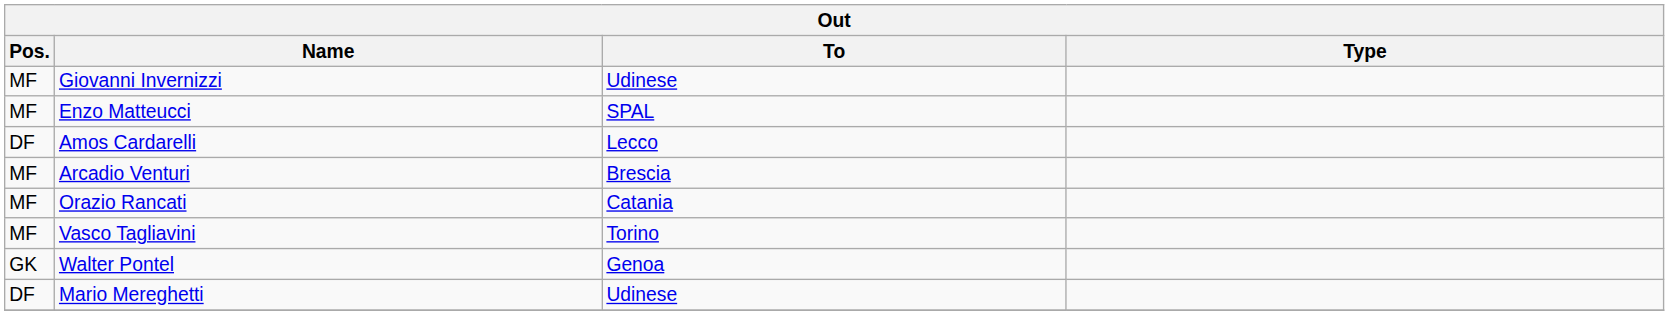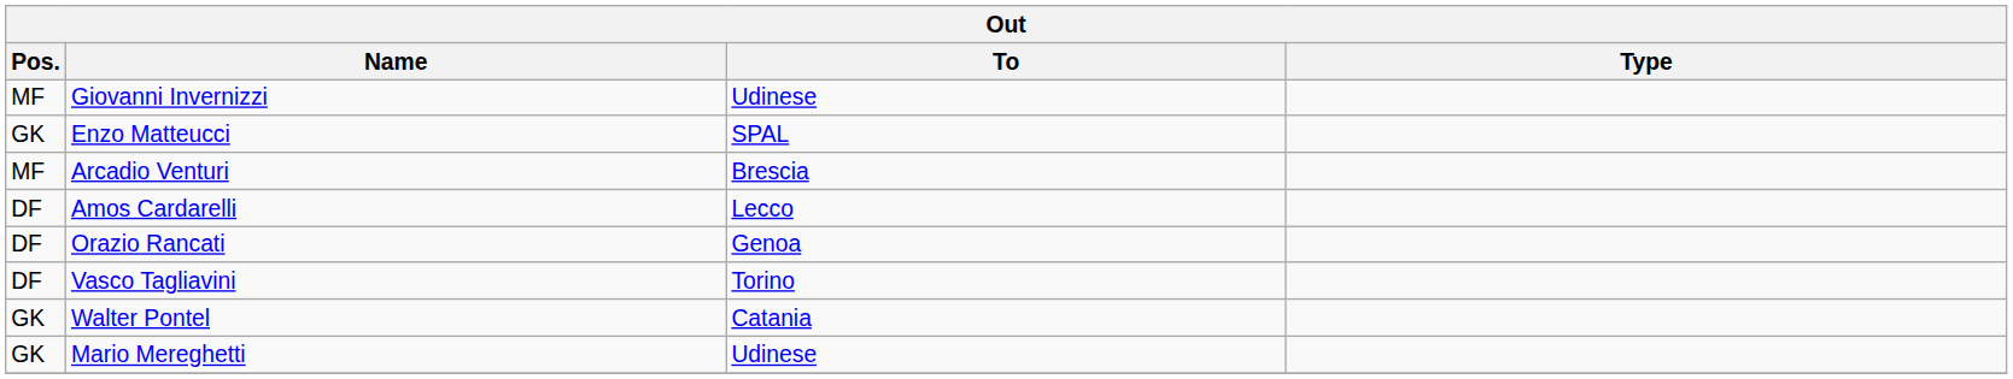 <table class="wikitable" style="font-size:90%;">
 <tr>
 <th colspan="4">Out</th>
 </tr>
 <tr>
 <th width=3%>Pos.</th>
 <th width=33%>Name</th>
 <th width=28%>To</th>
 <th width=36%>Type</th>
 </tr>
 <tr>
 <td>MF</td>
 <td><a href='#'>Giovanni Invernizzi</a></td>
 <td><a href='#'>Udinese</a></td>
 <td></td>
 </tr>
 <tr>
-<td>MF</td>
+<td>GK</td>
 <td><a href='#'>Enzo Matteucci</a></td>
 <td><a href='#'>SPAL</a></td>
+<td></td>
+</tr>
+<tr>
+<td>MF</td>
+<td><a href='#'>Arcadio Venturi</a></td>
+<td><a href='#'>Brescia</a></td>
 <td></td>
 </tr>
 <tr>
 <td>DF</td>
 <td><a href='#'>Amos Cardarelli</a></td>
 <td><a href='#'>Lecco</a></td>
 <td></td>
 </tr>
 <tr>
-<td>MF</td>
-<td><a href='#'>Arcadio Venturi</a></td>
-<td><a href='#'>Brescia</a></td>
+<td>DF</td>
+<td><a href='#'>Orazio Rancati</a></td>
+<td><a href='#'>Genoa</a></td>
 <td></td>
 </tr>
 <tr>
-<td>MF</td>
-<td><a href='#'>Orazio Rancati</a></td>
-<td><a href='#'>Catania</a></td>
-<td></td>
-</tr>
-<tr>
-<td>MF</td>
+<td>DF</td>
 <td><a href='#'>Vasco Tagliavini</a></td>
 <td><a href='#'>Torino</a></td>
 <td></td>
 </tr>
 <tr>
 <td>GK</td>
 <td><a href='#'>Walter Pontel</a></td>
-<td><a href='#'>Genoa</a></td>
+<td><a href='#'>Catania</a></td>
 <td></td>
 </tr>
 <tr>
-<td>DF</td>
+<td>GK</td>
 <td><a href='#'>Mario Mereghetti</a></td>
 <td><a href='#'>Udinese</a></td>
 <td></td>
 </tr>
 <tr>
 </tr>
 </table>
